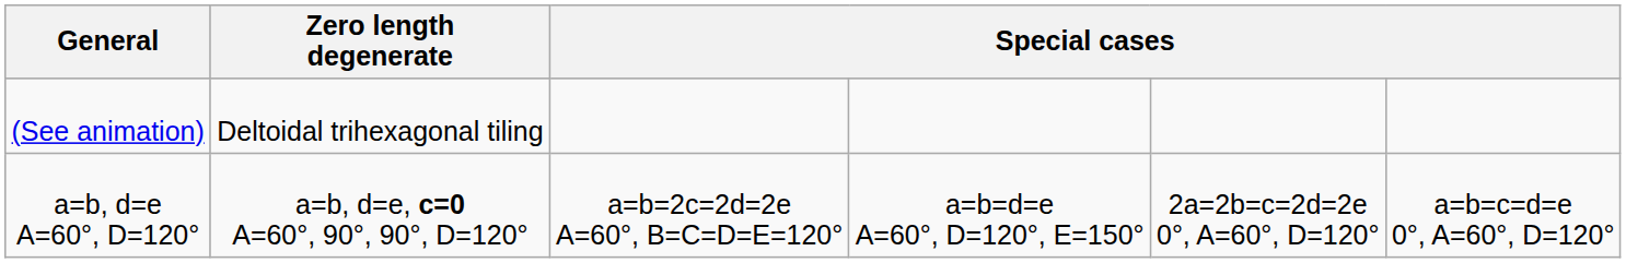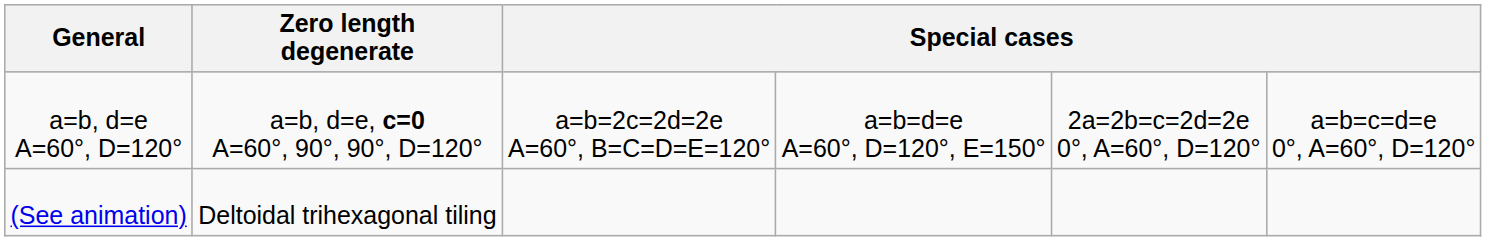 <table class=wikitable>
 <tr>
 <th>General</th>
 <th>Zero length<br>degenerate</th>
 <th colspan=4>Special cases</th>
+</tr>
+<tr align=center>
+<td><br>a=b, d=e<br>A=60°, D=120°</td>
+<td><br>a=b, d=e, <strong>c=0</strong><br>A=60°, 90°, 90°, D=120°</td>
+<td><br>a=b=2c=2d=2e<br>A=60°, B=C=D=E=120°</td>
+<td><br>a=b=d=e<br>A=60°, D=120°, E=150°</td>
+<td><br>2a=2b=c=2d=2e<br>0°, A=60°, D=120°</td>
+<td><br>a=b=c=d=e<br>0°, A=60°, D=120°</td>
 </tr>
 <tr align=center>
 <td><br><a href='#'>(See animation)</a></td>
 <td><br>Deltoidal trihexagonal tiling</td>
 <td></td>
 <td></td>
 <td></td>
 <td></td>
 </tr>
-<tr align=center>
-<td><br>a=b, d=e<br>A=60°, D=120°</td>
-<td><br>a=b, d=e, <strong>c=0</strong><br>A=60°, 90°, 90°, D=120°</td>
-<td><br>a=b=2c=2d=2e<br>A=60°, B=C=D=E=120°</td>
-<td><br>a=b=d=e<br>A=60°, D=120°, E=150°</td>
-<td><br>2a=2b=c=2d=2e<br>0°, A=60°, D=120°</td>
-<td><br>a=b=c=d=e<br>0°, A=60°, D=120°</td>
-</tr>
 </table>
